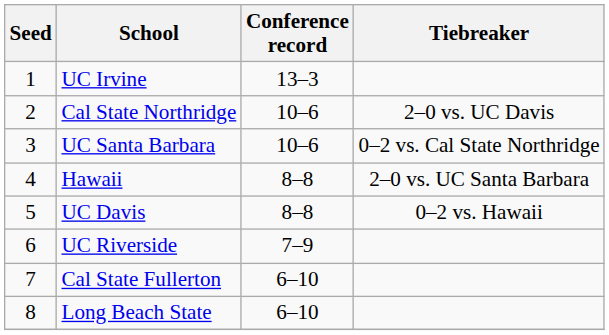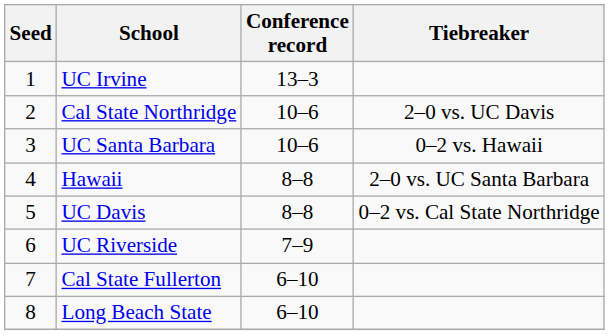 <table class="wikitable" style="text-align:center">
 <tr>
 <th>Seed</th>
 <th>School</th>
 <th>Conference<br>record</th>
 <th>Tiebreaker</th>
 </tr>
 <tr>
 <td>1</td>
 <td align=left><a href='#'>UC Irvine</a></td>
 <td>13–3</td>
 <td></td>
 </tr>
 <tr>
 <td>2</td>
 <td align=left><a href='#'>Cal State Northridge</a></td>
 <td>10–6</td>
 <td>2–0 vs. UC Davis</td>
 </tr>
 <tr>
 <td>3</td>
 <td align=left><a href='#'>UC Santa Barbara</a></td>
 <td>10–6</td>
-<td>0–2 vs. Cal State Northridge</td>
+<td>0–2 vs. Hawaii</td>
 </tr>
 <tr>
 <td>4</td>
 <td align=left><a href='#'>Hawaii</a></td>
 <td>8–8</td>
 <td>2–0 vs. UC Santa Barbara</td>
 </tr>
 <tr>
 <td>5</td>
 <td align=left><a href='#'>UC Davis</a></td>
 <td>8–8</td>
-<td>0–2 vs. Hawaii</td>
+<td>0–2 vs. Cal State Northridge</td>
 </tr>
 <tr>
 <td>6</td>
 <td align=left><a href='#'>UC Riverside</a></td>
 <td>7–9</td>
 <td></td>
 </tr>
 <tr>
 <td>7</td>
 <td align=left><a href='#'>Cal State Fullerton</a></td>
 <td>6–10</td>
 <td></td>
 </tr>
 <tr>
 <td>8</td>
 <td align=left><a href='#'>Long Beach State</a></td>
 <td>6–10</td>
 <td></td>
 </tr>
 <tr>
 </tr>
 </table>
